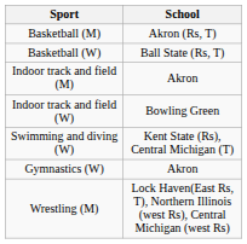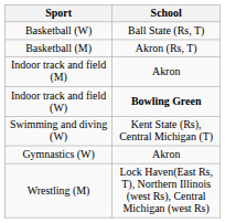 <table class="wikitable" style="text-align: center">
 <tr>
 <th style="width:150px;">Sport</th>
 <th style="width:150px;">School</th>
 </tr>
 <tr>
+<td>Basketball (W)</td>
+<td>Ball State (Rs, T)</td>
+</tr>
+<tr>
 <td>Basketball (M)</td>
 <td>Akron (Rs, T)</td>
-</tr>
-<tr>
-<td>Basketball (W)</td>
-<td>Ball State (Rs, T)</td>
 </tr>
 <tr>
 <td>Indoor track and field (M)</td>
 <td>Akron</td>
 </tr>
 <tr>
 <td>Indoor track and field (W)</td>
-<td>Bowling Green</td>
+<td><strong>Bowling Green</strong></td>
 </tr>
 <tr>
 <td>Swimming and diving (W)</td>
 <td>Kent State (Rs), Central Michigan (T)</td>
 </tr>
 <tr>
 <td>Gymnastics (W)</td>
 <td>Akron</td>
 </tr>
 <tr>
 <td>Wrestling (M)</td>
 <td>Lock Haven(East Rs, T), Northern Illinois (west Rs), Central Michigan (west Rs)</td>
 </tr>
 </table>
